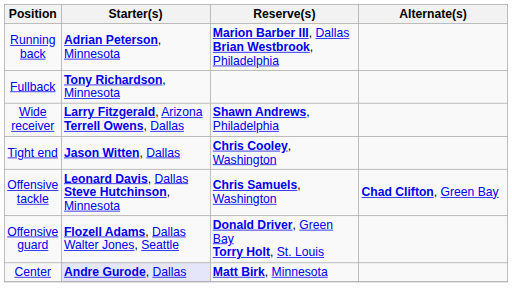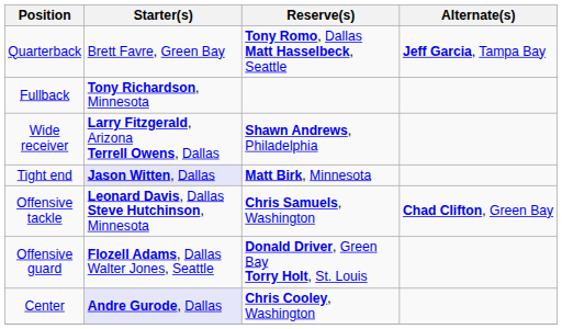 <table class="wikitable" style="width:75%;">
 <tr>
 <th style="width:10%;">Position</th>
 <th style="width:30%;">Starter(s)</th>
 <th style="width:30%;">Reserve(s)</th>
 <th style="width:30%;">Alternate(s)</th>
 </tr>
 <tr>
-<td align=center><a href='#'>Running back</a></td>
-<td> <strong><a href='#'>Adrian Peterson</a></strong>, <a href='#'>Minnesota</a></td>
-<td> <strong><a href='#'>Marion Barber III</a></strong>, <a href='#'>Dallas</a><br> <strong><a href='#'>Brian Westbrook</a></strong>, <a href='#'>Philadelphia</a></td>
-<td></td>
+<td align=center><a href='#'>Quarterback</a></td>
+<td> <a href='#'>Brett Favre</a>, <a href='#'>Green Bay</a></td>
+<td> <strong><a href='#'>Tony Romo</a></strong>, <a href='#'>Dallas</a><br> <strong><a href='#'>Matt Hasselbeck</a></strong>, <a href='#'>Seattle</a></td>
+<td> <strong><a href='#'>Jeff Garcia</a></strong>, <a href='#'>Tampa Bay</a></td>
 </tr>
 <tr>
 <td align=center><a href='#'>Fullback</a></td>
 <td> <strong><a href='#'>Tony Richardson</a></strong>, <a href='#'>Minnesota</a></td>
 <td></td>
 <td></td>
 </tr>
 <tr>
 <td align=center><a href='#'>Wide receiver</a></td>
 <td> <strong><a href='#'>Larry Fitzgerald</a></strong>, <a href='#'>Arizona</a><br> <strong><a href='#'>Terrell Owens</a></strong>, <a href='#'>Dallas</a></td>
 <td> <strong><a href='#'>Shawn Andrews</a></strong>, <a href='#'>Philadelphia</a></td>
 <td></td>
 </tr>
 <tr>
 <td align=center><a href='#'>Tight end</a></td>
-<td> <strong><a href='#'>Jason Witten</a></strong>, <a href='#'>Dallas</a></td>
-<td> <strong><a href='#'>Chris Cooley</a></strong>, <a href='#'>Washington</a></td>
+<td style="background: lavender;"> <strong><a href='#'>Jason Witten</a></strong>, <a href='#'>Dallas</a></td>
+<td> <strong><a href='#'>Matt Birk</a></strong>, <a href='#'>Minnesota</a></td>
 <td></td>
 </tr>
 <tr>
 <td align=center><a href='#'>Offensive tackle</a></td>
 <td> <strong><a href='#'>Leonard Davis</a></strong>, <a href='#'>Dallas</a><br> <strong><a href='#'>Steve Hutchinson</a></strong>, <a href='#'>Minnesota</a></td>
 <td> <strong><a href='#'>Chris Samuels</a></strong>, <a href='#'>Washington</a></td>
 <td> <strong><a href='#'>Chad Clifton</a></strong>, <a href='#'>Green Bay</a></td>
 </tr>
 <tr>
 <td align=center><a href='#'>Offensive guard</a></td>
 <td> <strong><a href='#'>Flozell Adams</a></strong>, <a href='#'>Dallas</a><br> <a href='#'>Walter Jones</a>, <a href='#'>Seattle</a></td>
 <td> <strong><a href='#'>Donald Driver</a></strong>, <a href='#'>Green Bay</a><br> <strong><a href='#'>Torry Holt</a></strong>, <a href='#'>St. Louis</a></td>
 </tr>
 <tr>
 <td align=center><a href='#'>Center</a></td>
 <td style="background: lavender;"> <strong><a href='#'>Andre Gurode</a></strong>, <a href='#'>Dallas</a></td>
-<td> <strong><a href='#'>Matt Birk</a></strong>, <a href='#'>Minnesota</a></td>
+<td> <strong><a href='#'>Chris Cooley</a></strong>, <a href='#'>Washington</a></td>
 <td></td>
 </tr>
 <tr>
 </tr>
 </table>
